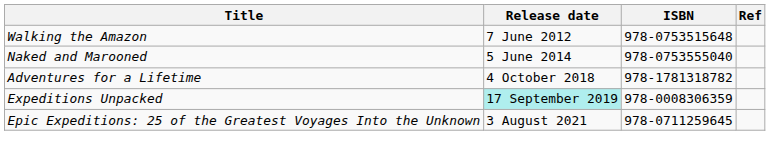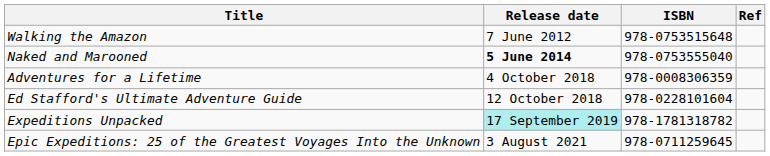 <table class="wikitable">
 <tr>
 <th>Title</th>
 <th>Release date</th>
 <th>ISBN</th>
 <th>Ref</th>
 </tr>
 <tr>
 <td><em>Walking the Amazon</em></td>
 <td>7 June 2012</td>
 <td>978-0753515648</td>
 <td></td>
 </tr>
 <tr>
 <td><em>Naked and Marooned</em></td>
-<td>5 June 2014</td>
+<td><strong>5 June 2014</strong></td>
 <td>978-0753555040</td>
 <td></td>
 </tr>
 <tr>
 <td><em>Adventures for a Lifetime</em></td>
 <td>4 October 2018</td>
-<td>978-1781318782</td>
+<td>978-0008306359</td>
+<td></td>
+</tr>
+<tr>
+<td><em>Ed Stafford's Ultimate Adventure Guide</em></td>
+<td>12 October 2018</td>
+<td>978-0228101604</td>
 <td></td>
 </tr>
 <tr>
 <td><em>Expeditions Unpacked</em></td>
 <td style="background: paleturquoise;">17 September 2019</td>
-<td>978-0008306359</td>
+<td>978-1781318782</td>
 <td></td>
 </tr>
 <tr>
 <td><em>Epic Expeditions: 25 of the Greatest Voyages Into the Unknown</em></td>
 <td>3 August 2021</td>
 <td>978-0711259645</td>
 <td></td>
 </tr>
 </table>
